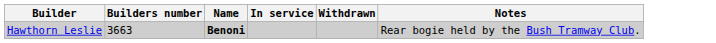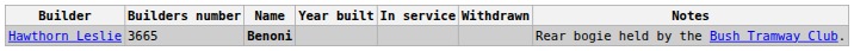 <table class="sortable wikitable" border="1">
 <tr>
 <th>Builder</th>
 <th>Builders number</th>
 <th>Name</th>
+<th>Year built</th>
 <th>In service</th>
 <th>Withdrawn</th>
 <th>Notes</th>
 </tr>
 <tr style="background:#cecece;">
 <td><a href='#'>Hawthorn Leslie</a></td>
-<td>3663</td>
+<td>3665</td>
 <td><strong>Benoni</strong></td>
+<td></td>
 <td></td>
 <td></td>
 <td>Rear bogie held by the <a href='#'>Bush Tramway Club</a>.</td>
 </tr>
 </table>
